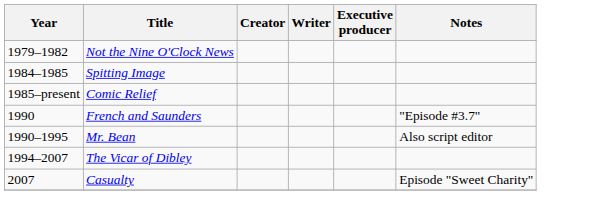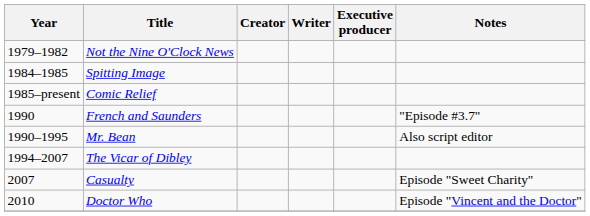 <table class="wikitable">
 <tr>
 <th>Year</th>
 <th>Title</th>
 <th>Creator</th>
 <th>Writer</th>
 <th>Executive<br>producer</th>
 <th>Notes</th>
 </tr>
 <tr>
 <td>1979–1982</td>
 <td><em><a href='#'>Not the Nine O'Clock News</a></em></td>
 <td></td>
 <td></td>
 <td></td>
 <td></td>
 </tr>
 <tr>
 <td>1984–1985</td>
 <td><em><a href='#'>Spitting Image</a></em></td>
 <td></td>
 <td></td>
 <td></td>
 <td></td>
 </tr>
 <tr>
 <td>1985–present</td>
 <td><em><a href='#'>Comic Relief</a></em></td>
 <td></td>
 <td></td>
 <td></td>
 <td></td>
 </tr>
 <tr>
 <td>1990</td>
 <td><em><a href='#'>French and Saunders</a></em></td>
 <td></td>
 <td></td>
 <td></td>
 <td>"Episode #3.7"</td>
 </tr>
 <tr>
 <td>1990–1995</td>
 <td><em><a href='#'>Mr. Bean</a></em></td>
 <td></td>
 <td></td>
 <td></td>
 <td>Also script editor</td>
 </tr>
 <tr>
 <td>1994–2007</td>
 <td><em><a href='#'>The Vicar of Dibley</a></em></td>
 <td></td>
 <td></td>
 <td></td>
 <td></td>
 </tr>
 <tr>
 <td>2007</td>
 <td><em><a href='#'>Casualty</a></em></td>
 <td></td>
 <td></td>
 <td></td>
 <td>Episode "Sweet Charity"</td>
 </tr>
 <tr>
+<td>2010</td>
+<td><em><a href='#'>Doctor Who</a></em></td>
+<td></td>
+<td></td>
+<td></td>
+<td>Episode "<a href='#'>Vincent and the Doctor</a>"</td>
+</tr>
+<tr>
 </tr>
 </table>
